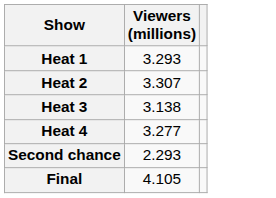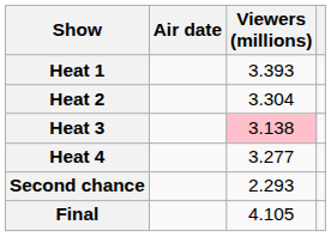 <table class="wikitable plainrowheaders sortable" style="text-align:center">
 <tr>
 <th scope="col" class="unsortable">Show</th>
+<th scope="col">Air date</th>
 <th scope="col">Viewers<br>(millions)</th>
 <th scope="col" class="unsortable"></th>
 </tr>
 <tr>
 <th scope="row">Heat 1</th>
-<td>3.293</td>
+<td></td>
+<td>3.393</td>
 <td></td>
 </tr>
 <tr>
 <th scope="row">Heat 2</th>
-<td>3.307</td>
+<td></td>
+<td>3.304</td>
 <td></td>
 </tr>
 <tr>
 <th scope="row">Heat 3</th>
-<td>3.138</td>
+<td></td>
+<td style="background: pink;">3.138</td>
 <td></td>
 </tr>
 <tr>
 <th scope="row">Heat 4</th>
+<td></td>
 <td>3.277</td>
 <td></td>
 </tr>
 <tr>
 <th scope="row">Second chance</th>
+<td></td>
 <td>2.293</td>
 <td></td>
 </tr>
 <tr>
 <th scope="row">Final</th>
+<td></td>
 <td>4.105</td>
 <td></td>
 </tr>
 </table>
